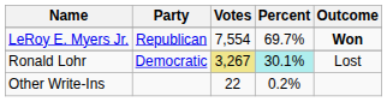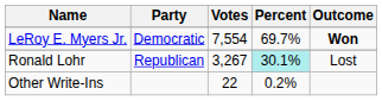 <table class=wikitable style="text-align:center">
 <tr>
 <th>Name</th>
 <th>Party</th>
 <th>Votes</th>
 <th>Percent</th>
 <th>Outcome</th>
 </tr>
 <tr>
 </tr>
 <tr>
 <td align=left><a href='#'>LeRoy E. Myers Jr.</a></td>
-<td><a href='#'>Republican</a></td>
+<td><a href='#'>Democratic</a></td>
 <td>7,554</td>
 <td>69.7%</td>
 <td><strong>Won</strong></td>
 </tr>
 <tr>
 </tr>
 <tr>
 <td align=left>Ronald Lohr</td>
-<td><a href='#'>Democratic</a></td>
-<td style="background: khaki;">3,267</td>
+<td><a href='#'>Republican</a></td>
+<td>3,267</td>
 <td style="background: paleturquoise;">30.1%</td>
 <td>Lost</td>
 </tr>
 <tr>
 <td align=left>Other Write-Ins</td>
 <td></td>
 <td>22</td>
 <td>0.2%</td>
 <td></td>
 </tr>
 </table>
